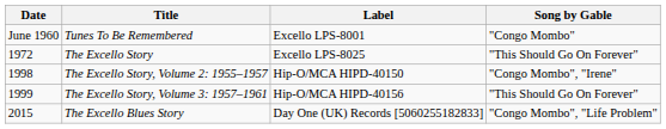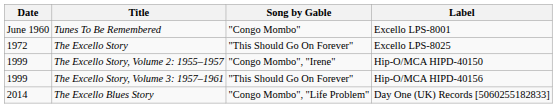 <table class="wikitable">
 <tr>
 <th>Date</th>
 <th>Title</th>
+<th>Song by Gable</th>
 <th>Label</th>
-<th>Song by Gable</th>
 </tr>
 <tr>
 <td>June 1960</td>
 <td><em>Tunes To Be Remembered</em></td>
+<td>"Congo Mombo"</td>
 <td>Excello LPS-8001</td>
-<td>"Congo Mombo"</td>
 </tr>
 <tr>
 <td>1972</td>
 <td><em>The Excello Story</em></td>
+<td>"This Should Go On Forever"</td>
 <td>Excello LPS-8025</td>
-<td>"This Should Go On Forever"</td>
 </tr>
 <tr>
-<td>1998</td>
+<td>1999</td>
 <td><em>The Excello Story, Volume 2: 1955–1957</em></td>
+<td>"Congo Mombo", "Irene"</td>
 <td>Hip-O/MCA HIPD-40150</td>
-<td>"Congo Mombo", "Irene"</td>
 </tr>
 <tr>
 <td>1999</td>
 <td><em>The Excello Story, Volume 3: 1957–1961</em></td>
+<td>"This Should Go On Forever"</td>
 <td>Hip-O/MCA HIPD-40156</td>
-<td>"This Should Go On Forever"</td>
 </tr>
 <tr>
-<td>2015</td>
+<td>2014</td>
 <td><em>The Excello Blues Story</em></td>
+<td>"Congo Mombo", "Life Problem"</td>
 <td>Day One (UK) Records [5060255182833]</td>
-<td>"Congo Mombo", "Life Problem"</td>
 </tr>
 </table>
